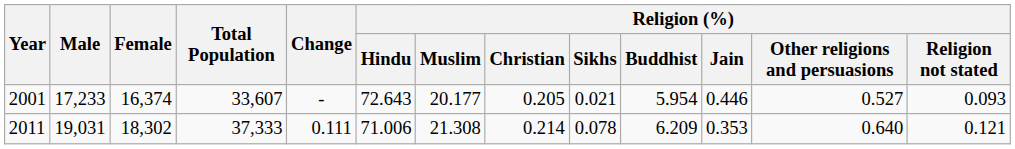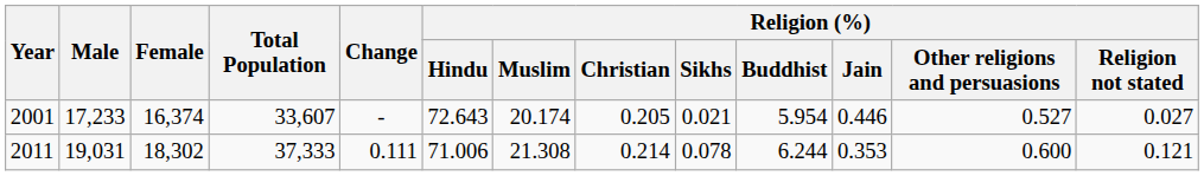 <table class="wikitable">
 <tr>
 <th rowspan="2">Year</th>
 <th rowspan="2">Male</th>
 <th rowspan="2">Female</th>
 <th rowspan="2">Total Population</th>
 <th rowspan="2">Change</th>
 <th colspan="8">Religion (%)</th>
 </tr>
 <tr>
 <th>Hindu</th>
 <th>Muslim</th>
 <th>Christian</th>
 <th>Sikhs</th>
 <th>Buddhist</th>
 <th>Jain</th>
 <th>Other religions and persuasions</th>
 <th>Religion not stated</th>
 </tr>
 <tr>
 <td>2001</td>
 <td style="text-align:right;">17,233</td>
 <td style="text-align:right;">16,374</td>
 <td style="text-align:right;">33,607</td>
 <td style="text-align:center;">-</td>
 <td style="text-align:right;">72.643</td>
-<td style="text-align:right;">20.177</td>
+<td style="text-align:right;">20.174</td>
 <td style="text-align:right;">0.205</td>
 <td style="text-align:right;">0.021</td>
 <td style="text-align:right;">5.954</td>
 <td style="text-align:right;">0.446</td>
 <td style="text-align:right;">0.527</td>
-<td style="text-align:right;">0.093</td>
+<td style="text-align:right;">0.027</td>
 </tr>
 <tr>
 <td>2011</td>
 <td style="text-align:right;">19,031</td>
 <td style="text-align:right;">18,302</td>
 <td style="text-align:right;">37,333</td>
 <td style="text-align:right;">0.111</td>
 <td style="text-align:right;">71.006</td>
 <td style="text-align:right;">21.308</td>
 <td style="text-align:right;">0.214</td>
 <td style="text-align:right;">0.078</td>
-<td style="text-align:right;">6.209</td>
+<td style="text-align:right;">6.244</td>
 <td style="text-align:right;">0.353</td>
-<td style="text-align:right;">0.640</td>
+<td style="text-align:right;">0.600</td>
 <td style="text-align:right;">0.121</td>
 </tr>
 </table>
